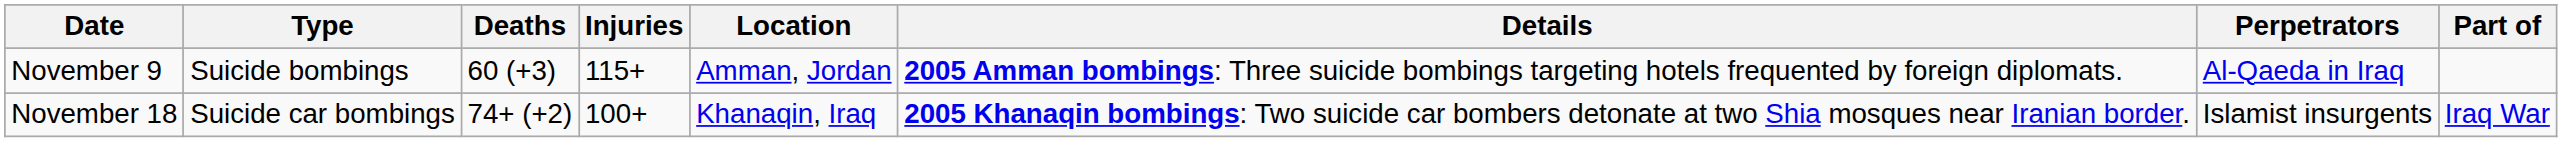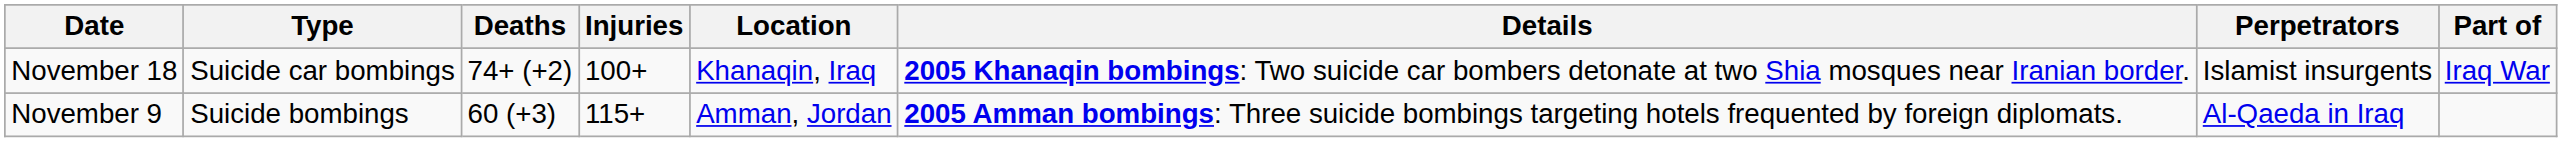 <table class="wikitable sortable" id="terrorIncidents2005Nov">
 <tr>
 <th>Date</th>
 <th>Type</th>
 <th>Deaths</th>
 <th>Injuries</th>
 <th>Location</th>
 <th>Details</th>
 <th>Perpetrators</th>
 <th>Part of</th>
 </tr>
 <tr>
+<td>November 18</td>
+<td>Suicide car bombings</td>
+<td>74+ (+2)</td>
+<td>100+</td>
+<td><a href='#'>Khanaqin</a>, <a href='#'>Iraq</a></td>
+<td><strong><a href='#'>2005 Khanaqin bombings</a></strong>: Two suicide car bombers detonate at two <a href='#'>Shia</a> mosques near <a href='#'>Iranian border</a>.</td>
+<td>Islamist insurgents</td>
+<td><a href='#'>Iraq War</a></td>
+</tr>
+<tr>
 <td>November 9</td>
 <td>Suicide bombings</td>
 <td>60 (+3)</td>
 <td>115+</td>
 <td><a href='#'>Amman</a>, <a href='#'>Jordan</a></td>
 <td><strong><a href='#'>2005 Amman bombings</a></strong>: Three suicide bombings targeting hotels frequented by foreign diplomats.</td>
 <td><a href='#'>Al-Qaeda in Iraq</a></td>
 <td></td>
 </tr>
-<tr>
-<td>November 18</td>
-<td>Suicide car bombings</td>
-<td>74+ (+2)</td>
-<td>100+</td>
-<td><a href='#'>Khanaqin</a>, <a href='#'>Iraq</a></td>
-<td><strong><a href='#'>2005 Khanaqin bombings</a></strong>: Two suicide car bombers detonate at two <a href='#'>Shia</a> mosques near <a href='#'>Iranian border</a>.</td>
-<td>Islamist insurgents</td>
-<td><a href='#'>Iraq War</a></td>
-</tr>
 </table>
